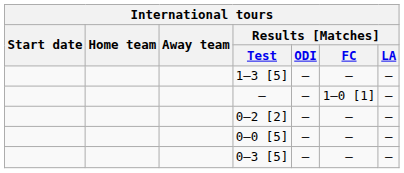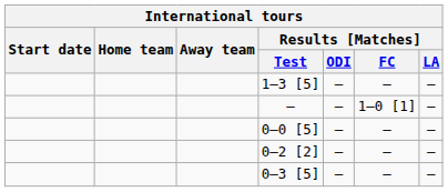 <table class="wikitable">
 <tr>
 <th colspan="7">International tours</th>
 </tr>
 <tr>
 <th rowspan="2">Start date</th>
 <th rowspan="2">Home team</th>
 <th rowspan="2">Away team</th>
 <th colspan="4">Results [Matches]</th>
 </tr>
 <tr>
 <th><a href='#'>Test</a></th>
 <th><a href='#'>ODI</a></th>
 <th><a href='#'>FC</a></th>
 <th><a href='#'>LA</a></th>
 </tr>
 <tr>
 <td><a href='#'></a></td>
 <td></td>
 <td></td>
 <td>1–3 [5]</td>
 <td ; style="text-align:center">—</td>
 <td ; style="text-align:center">—</td>
 <td ; style="text-align:center">—</td>
 </tr>
 <tr>
 <td><a href='#'></a></td>
 <td></td>
 <td></td>
 <td ; style="text-align:center">—</td>
 <td ; style="text-align:center">—</td>
 <td>1–0 [1]</td>
 <td ; style="text-align:center">—</td>
 </tr>
 <tr>
 <td><a href='#'></a></td>
 <td></td>
 <td></td>
-<td>0–2 [2]</td>
+<td>0–0 [5]</td>
 <td ; style="text-align:center">—</td>
 <td ; style="text-align:center">—</td>
 <td ; style="text-align:center">—</td>
 </tr>
 <tr>
 <td><a href='#'></a></td>
 <td></td>
 <td></td>
-<td>0–0 [5]</td>
+<td>0–2 [2]</td>
 <td ; style="text-align:center">—</td>
 <td ; style="text-align:center">—</td>
 <td ; style="text-align:center">—</td>
 </tr>
 <tr>
 <td><a href='#'></a></td>
 <td></td>
 <td></td>
 <td>0–3 [5]</td>
 <td ; style="text-align:center">—</td>
 <td ; style="text-align:center">—</td>
 <td ; style="text-align:center">—</td>
 </tr>
 </table>
